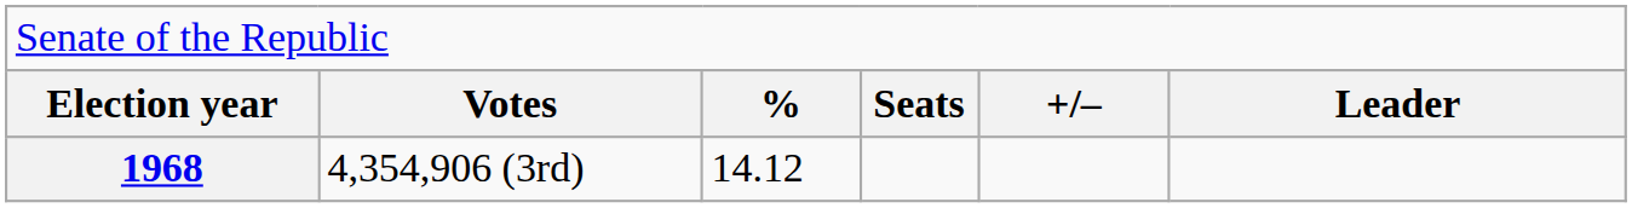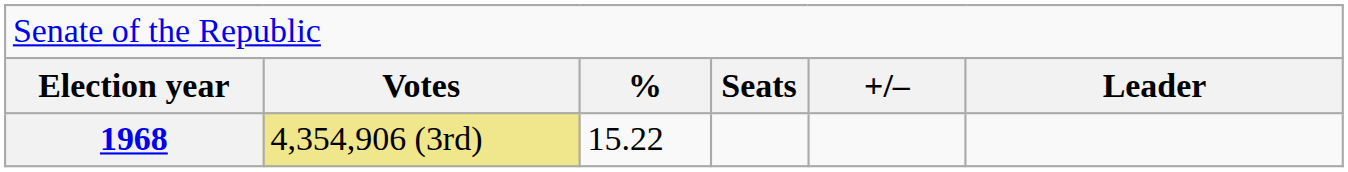 <table class=wikitable style="width:50%; border:1px #AAAAFF solid">
 <tr>
 <td colspan=6><a href='#'>Senate of the Republic</a></td>
 </tr>
 <tr>
 <th width=13%>Election year</th>
 <th width=16%>Votes</th>
 <th width=6%>%</th>
 <th width=1%>Seats</th>
 <th width=8%>+/–</th>
 <th width=19%>Leader</th>
 </tr>
 <tr>
 <th><a href='#'>1968</a></th>
-<td>4,354,906 (3rd)</td>
-<td>14.12</td>
+<td style="background: khaki;">4,354,906 (3rd)</td>
+<td>15.22</td>
 <td></td>
 <td></td>
 <td></td>
 </tr>
 </table>
